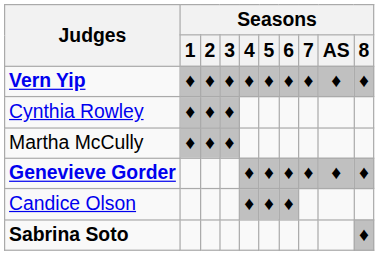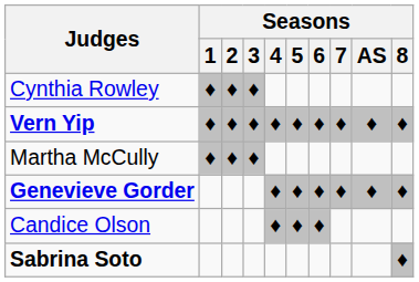 <table class="wikitable">
 <tr>
 <th rowspan="2">Judges</th>
 <th colspan="9">Seasons</th>
 </tr>
 <tr>
 <th>1</th>
 <th>2</th>
 <th>3</th>
 <th>4</th>
 <th>5</th>
 <th>6</th>
 <th>7</th>
 <th>AS</th>
 <th>8</th>
 </tr>
 <tr>
+<td><a href='#'>Cynthia Rowley</a></td>
+<td align="center" bgcolor="silver">♦</td>
+<td align="center" bgcolor="silver">♦</td>
+<td align="center" bgcolor="silver">♦</td>
+<td></td>
+<td></td>
+<td></td>
+<td></td>
+<td></td>
+<td></td>
+</tr>
+<tr>
 <td><strong><a href='#'>Vern Yip</a></strong></td>
 <td align="center" bgcolor="silver">♦</td>
 <td align="center" bgcolor="silver">♦</td>
 <td align="center" bgcolor="silver">♦</td>
 <td align="center" bgcolor="silver">♦</td>
 <td align="center" bgcolor="silver">♦</td>
 <td align="center" bgcolor="silver">♦</td>
 <td align="center" bgcolor="silver">♦</td>
 <td align="center" bgcolor="silver">♦</td>
 <td align="center" bgcolor="silver">♦</td>
-</tr>
-<tr>
-<td><a href='#'>Cynthia Rowley</a></td>
-<td align="center" bgcolor="silver">♦</td>
-<td align="center" bgcolor="silver">♦</td>
-<td align="center" bgcolor="silver">♦</td>
-<td></td>
-<td></td>
-<td></td>
-<td></td>
-<td></td>
-<td></td>
 </tr>
 <tr>
 <td>Martha McCully</td>
 <td align="center" bgcolor="silver">♦</td>
 <td align="center" bgcolor="silver">♦</td>
 <td align="center" bgcolor="silver">♦</td>
 <td></td>
 <td></td>
 <td></td>
 <td></td>
 <td></td>
 <td></td>
 </tr>
 <tr>
 <td><strong><a href='#'>Genevieve Gorder</a></strong></td>
 <td></td>
 <td></td>
 <td></td>
 <td align="center" bgcolor="silver">♦</td>
 <td align="center" bgcolor="silver">♦</td>
 <td align="center" bgcolor="silver">♦</td>
 <td align="center" bgcolor="silver">♦</td>
 <td align="center" bgcolor="silver">♦</td>
 <td align="center" bgcolor="silver">♦</td>
 </tr>
 <tr>
 <td><a href='#'>Candice Olson</a></td>
 <td></td>
 <td></td>
 <td></td>
 <td align="center" bgcolor="silver">♦</td>
 <td align="center" bgcolor="silver">♦</td>
 <td align="center" bgcolor="silver">♦</td>
 <td></td>
 <td></td>
 <td></td>
 </tr>
 <tr>
 <td><strong>Sabrina Soto</strong></td>
 <td></td>
 <td></td>
 <td></td>
 <td></td>
 <td></td>
 <td></td>
 <td></td>
 <td></td>
 <td align="center" bgcolor="silver">♦</td>
 </tr>
 </table>
